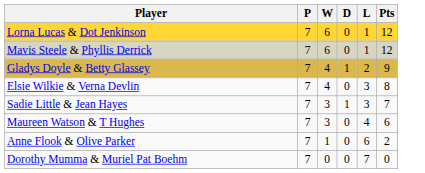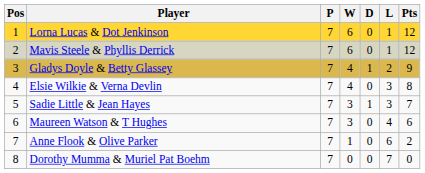 <table class="wikitable" style="font-size: 100%">
 <tr>
+<th width=20>Pos</th>
 <th width=400>Player</th>
 <th width=20>P</th>
 <th width=20>W</th>
 <th width=20>D</th>
 <th width=20>L</th>
 <th width=20>Pts</th>
 </tr>
 <tr align=center style="background: #FFD633;">
+<td>1</td>
 <td align="left"> <a href='#'>Lorna Lucas</a> & <a href='#'>Dot Jenkinson</a></td>
 <td>7</td>
 <td>6</td>
 <td>0</td>
 <td>1</td>
 <td>12</td>
 </tr>
 <tr align=center style="background: #D6D6C2;">
+<td>2</td>
 <td align="left"> <a href='#'>Mavis Steele</a> & <a href='#'>Phyllis Derrick</a></td>
 <td>7</td>
 <td>6</td>
 <td>0</td>
 <td>1</td>
 <td>12</td>
 </tr>
 <tr align=center style="background: #DBB84D;">
+<td>3</td>
 <td align="left"> <a href='#'>Gladys Doyle</a> & <a href='#'>Betty Glassey</a></td>
 <td>7</td>
 <td>4</td>
 <td>1</td>
 <td>2</td>
 <td>9</td>
 </tr>
 <tr align=center>
+<td>4</td>
 <td align="left"> <a href='#'>Elsie Wilkie</a> & <a href='#'>Verna Devlin</a></td>
 <td>7</td>
 <td>4</td>
 <td>0</td>
 <td>3</td>
 <td>8</td>
 </tr>
 <tr align=center>
+<td>5</td>
 <td align="left"> <a href='#'>Sadie Little</a> & <a href='#'>Jean Hayes</a></td>
 <td>7</td>
 <td>3</td>
 <td>1</td>
 <td>3</td>
 <td>7</td>
 </tr>
 <tr align=center>
+<td>6</td>
 <td align="left"> <a href='#'>Maureen Watson</a> & <a href='#'>T Hughes</a></td>
 <td>7</td>
 <td>3</td>
 <td>0</td>
 <td>4</td>
 <td>6</td>
 </tr>
 <tr align=center>
+<td>7</td>
 <td align="left"> <a href='#'>Anne Flook</a> & <a href='#'>Olive Parker</a></td>
 <td>7</td>
 <td>1</td>
 <td>0</td>
 <td>6</td>
 <td>2</td>
 </tr>
 <tr align=center>
+<td>8</td>
 <td align="left"> <a href='#'>Dorothy Mumma</a> & <a href='#'>Muriel Pat Boehm</a></td>
 <td>7</td>
 <td>0</td>
 <td>0</td>
 <td>7</td>
 <td>0</td>
 </tr>
 </table>
